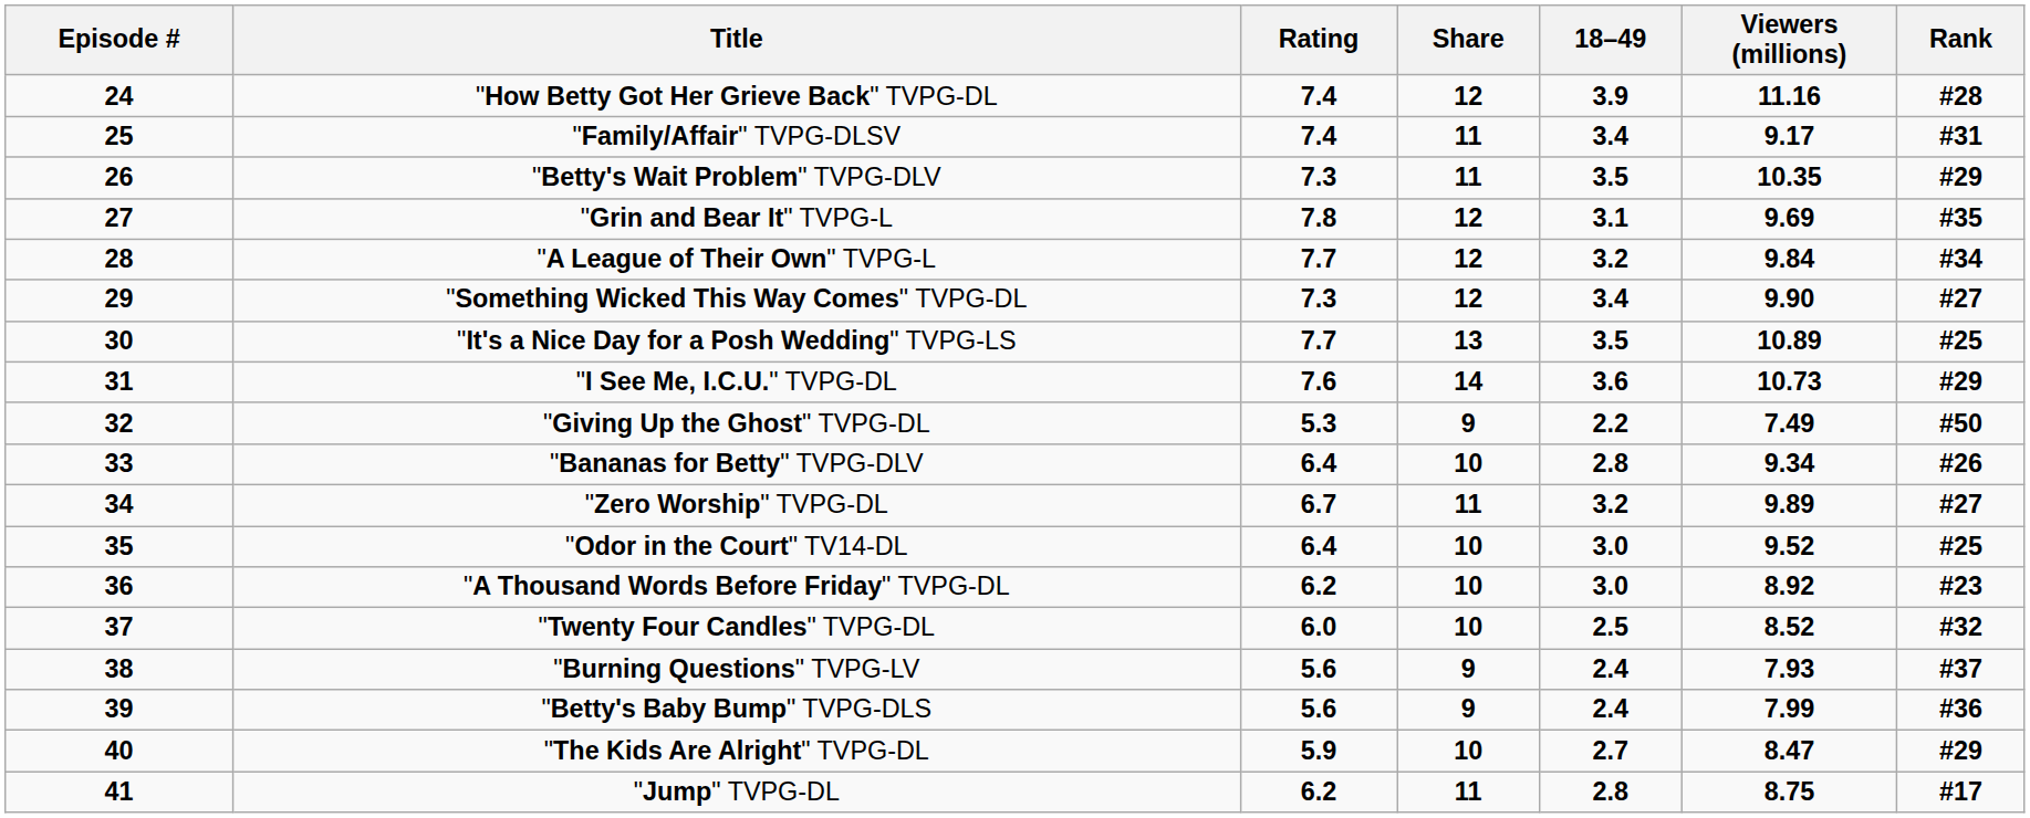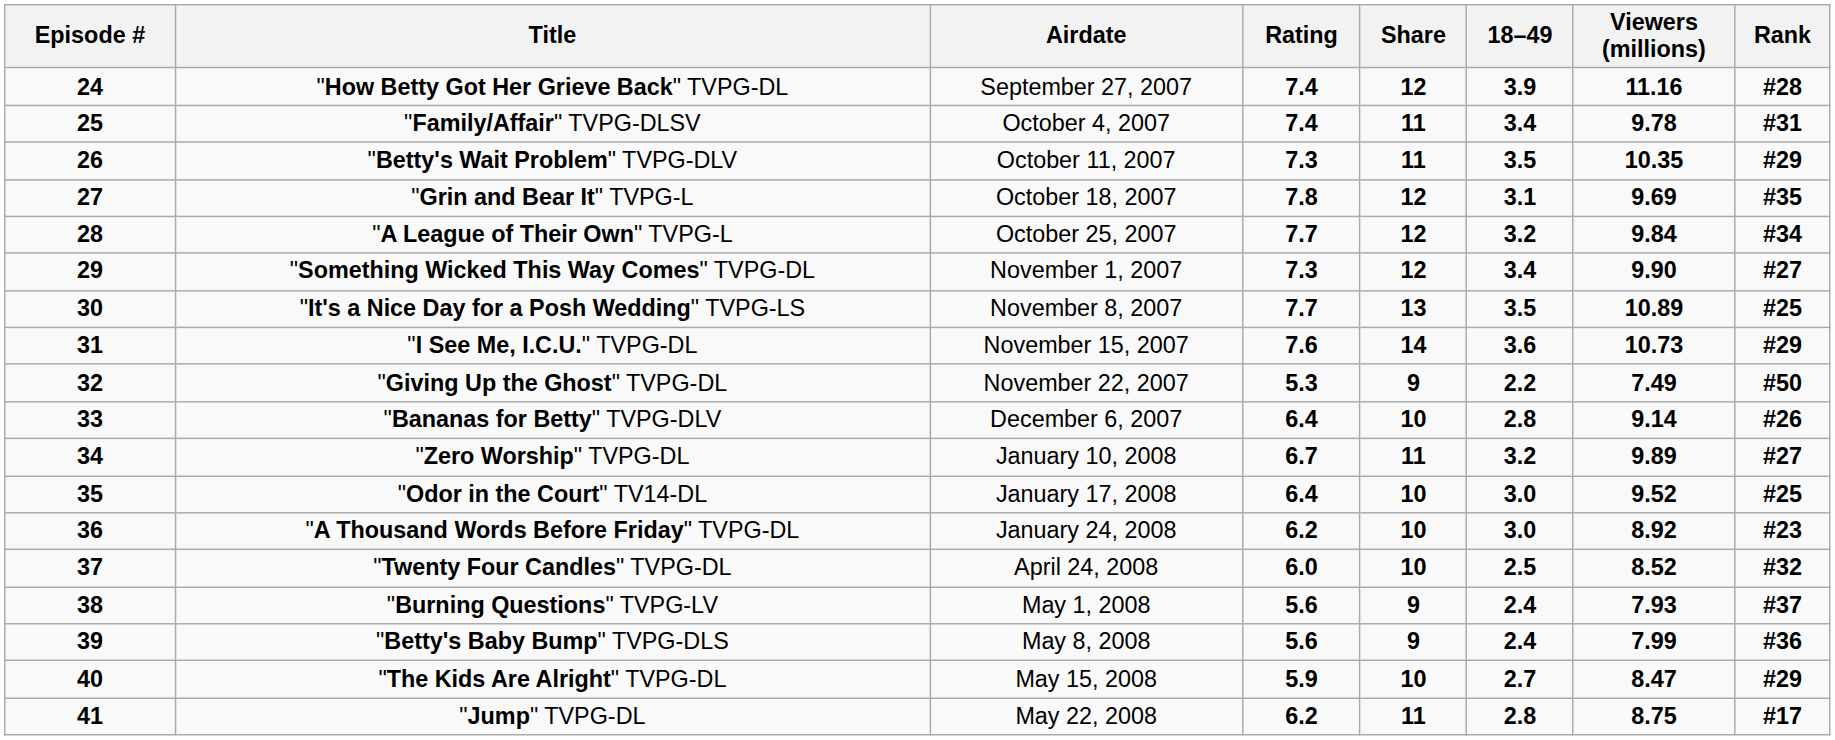 <table class="wikitable"  style="text-align:center; width:99%;">
 <tr>
 <th>Episode #</th>
 <th>Title</th>
+<th>Airdate</th>
 <th>Rating</th>
 <th>Share</th>
 <th>18–49</th>
 <th>Viewers<br>(millions)</th>
 <th>Rank</th>
 </tr>
 <tr>
 <td><strong>24</strong></td>
 <td>"<strong>How Betty Got Her Grieve Back</strong>" TVPG-DL</td>
+<td>September 27, 2007</td>
 <td><strong>7.4</strong></td>
 <td><strong>12</strong></td>
 <td><strong>3.9</strong></td>
 <td><strong>11.16</strong></td>
 <td><strong>#28</strong></td>
 </tr>
 <tr>
 <td><strong>25</strong></td>
 <td>"<strong>Family/Affair</strong>" TVPG-DLSV</td>
+<td>October 4, 2007</td>
 <td><strong>7.4</strong></td>
 <td><strong>11</strong></td>
 <td><strong>3.4</strong></td>
-<td><strong>9.17</strong></td>
+<td><strong>9.78</strong></td>
 <td><strong>#31</strong></td>
 </tr>
 <tr>
 <td><strong>26</strong></td>
 <td>"<strong>Betty's Wait Problem</strong>" TVPG-DLV</td>
+<td>October 11, 2007</td>
 <td><strong>7.3</strong></td>
 <td><strong>11</strong></td>
 <td><strong>3.5</strong></td>
 <td><strong>10.35</strong></td>
 <td><strong>#29</strong></td>
 </tr>
 <tr>
 <td><strong>27</strong></td>
 <td>"<strong>Grin and Bear It</strong>" TVPG-L</td>
+<td>October 18, 2007</td>
 <td><strong>7.8</strong></td>
 <td><strong>12</strong></td>
 <td><strong>3.1</strong></td>
 <td><strong>9.69</strong></td>
 <td><strong>#35</strong></td>
 </tr>
 <tr>
 <td><strong>28</strong></td>
 <td>"<strong>A League of Their Own</strong>" TVPG-L</td>
+<td>October 25, 2007</td>
 <td><strong>7.7</strong></td>
 <td><strong>12</strong></td>
 <td><strong>3.2</strong></td>
 <td><strong>9.84</strong></td>
 <td><strong>#34</strong></td>
 </tr>
 <tr>
 <td><strong>29</strong></td>
 <td>"<strong>Something Wicked This Way Comes</strong>" TVPG-DL</td>
+<td>November 1, 2007</td>
 <td><strong>7.3</strong></td>
 <td><strong>12</strong></td>
 <td><strong>3.4</strong></td>
 <td><strong>9.90</strong></td>
 <td><strong>#27</strong></td>
 </tr>
 <tr>
 <td><strong>30</strong></td>
 <td>"<strong>It's a Nice Day for a Posh Wedding</strong>" TVPG-LS</td>
+<td>November 8, 2007</td>
 <td><strong>7.7</strong></td>
 <td><strong>13</strong></td>
 <td><strong>3.5</strong></td>
 <td><strong>10.89</strong></td>
 <td><strong>#25</strong></td>
 </tr>
 <tr>
 <td><strong>31</strong></td>
 <td>"<strong>I See Me, I.C.U.</strong>" TVPG-DL</td>
+<td>November 15, 2007</td>
 <td><strong>7.6</strong></td>
 <td><strong>14</strong></td>
 <td><strong>3.6</strong></td>
 <td><strong>10.73</strong></td>
 <td><strong>#29</strong></td>
 </tr>
 <tr>
 <td><strong>32</strong></td>
 <td>"<strong>Giving Up the Ghost</strong>" TVPG-DL</td>
+<td>November 22, 2007</td>
 <td><strong>5.3</strong></td>
 <td><strong>9</strong></td>
 <td><strong>2.2</strong></td>
 <td><strong>7.49</strong></td>
 <td><strong>#50</strong></td>
 </tr>
 <tr>
 <td><strong>33</strong></td>
 <td>"<strong>Bananas for Betty</strong>" TVPG-DLV</td>
+<td>December 6, 2007</td>
 <td><strong>6.4</strong></td>
 <td><strong>10</strong></td>
 <td><strong>2.8</strong></td>
-<td><strong>9.34</strong></td>
+<td><strong>9.14</strong></td>
 <td><strong>#26</strong></td>
 </tr>
 <tr>
 <td><strong>34</strong></td>
 <td>"<strong>Zero Worship</strong>" TVPG-DL</td>
+<td>January 10, 2008</td>
 <td><strong>6.7</strong></td>
 <td><strong>11</strong></td>
 <td><strong>3.2</strong></td>
 <td><strong>9.89</strong></td>
 <td><strong>#27</strong></td>
 </tr>
 <tr>
 <td><strong>35</strong></td>
 <td>"<strong>Odor in the Court</strong>" TV14-DL</td>
+<td>January 17, 2008</td>
 <td><strong>6.4</strong></td>
 <td><strong>10</strong></td>
 <td><strong>3.0</strong></td>
 <td><strong>9.52</strong></td>
 <td><strong>#25</strong></td>
 </tr>
 <tr>
 <td><strong>36</strong></td>
 <td>"<strong>A Thousand Words Before Friday</strong>" TVPG-DL</td>
+<td>January 24, 2008</td>
 <td><strong>6.2</strong></td>
 <td><strong>10</strong></td>
 <td><strong>3.0</strong></td>
 <td><strong>8.92</strong></td>
 <td><strong>#23</strong></td>
 </tr>
 <tr>
 <td><strong>37</strong></td>
 <td>"<strong>Twenty Four Candles</strong>" TVPG-DL</td>
+<td>April 24, 2008</td>
 <td><strong>6.0</strong></td>
 <td><strong>10</strong></td>
 <td><strong>2.5</strong></td>
 <td><strong>8.52</strong></td>
 <td><strong>#32</strong></td>
 </tr>
 <tr>
 <td><strong>38</strong></td>
 <td>"<strong>Burning Questions</strong>" TVPG-LV</td>
+<td>May 1, 2008</td>
 <td><strong>5.6</strong></td>
 <td><strong>9</strong></td>
 <td><strong>2.4</strong></td>
 <td><strong>7.93</strong></td>
 <td><strong>#37</strong></td>
 </tr>
 <tr>
 <td><strong>39</strong></td>
 <td>"<strong>Betty's Baby Bump</strong>" TVPG-DLS</td>
+<td>May 8, 2008</td>
 <td><strong>5.6</strong></td>
 <td><strong>9</strong></td>
 <td><strong>2.4</strong></td>
 <td><strong>7.99</strong></td>
 <td><strong>#36</strong></td>
 </tr>
 <tr>
 <td><strong>40</strong></td>
 <td>"<strong>The Kids Are Alright</strong>" TVPG-DL</td>
+<td>May 15, 2008</td>
 <td><strong>5.9</strong></td>
 <td><strong>10</strong></td>
 <td><strong>2.7</strong></td>
 <td><strong>8.47</strong></td>
 <td><strong>#29</strong></td>
 </tr>
 <tr>
 <td><strong>41</strong></td>
 <td>"<strong>Jump</strong>" TVPG-DL</td>
+<td>May 22, 2008</td>
 <td><strong>6.2</strong></td>
 <td><strong>11</strong></td>
 <td><strong>2.8</strong></td>
 <td><strong>8.75</strong></td>
 <td><strong>#17</strong></td>
 </tr>
 </table>
